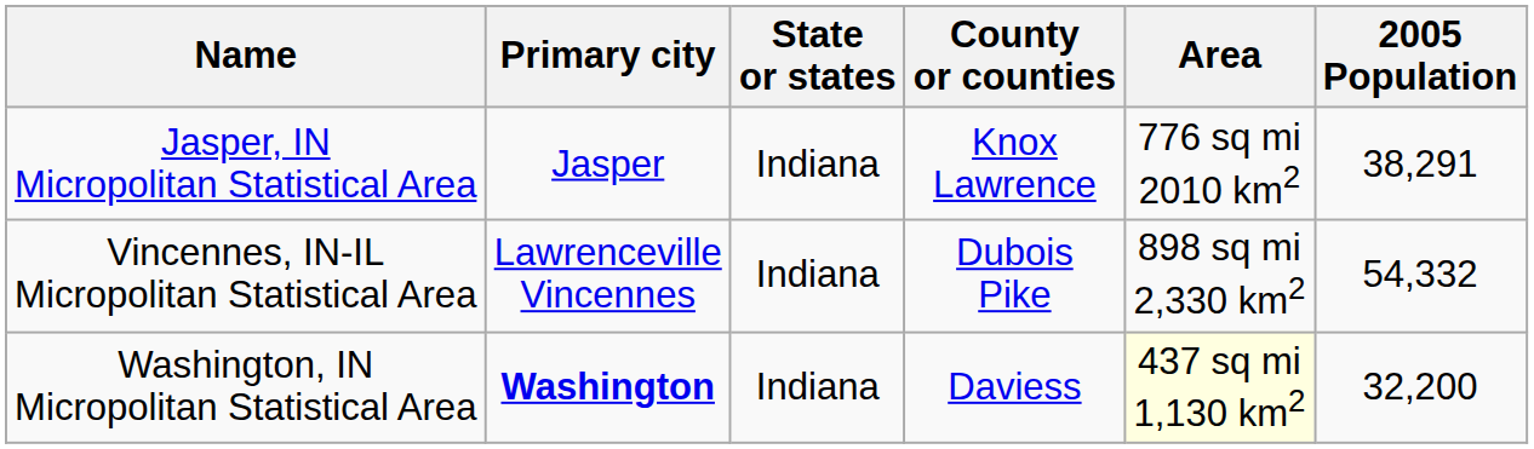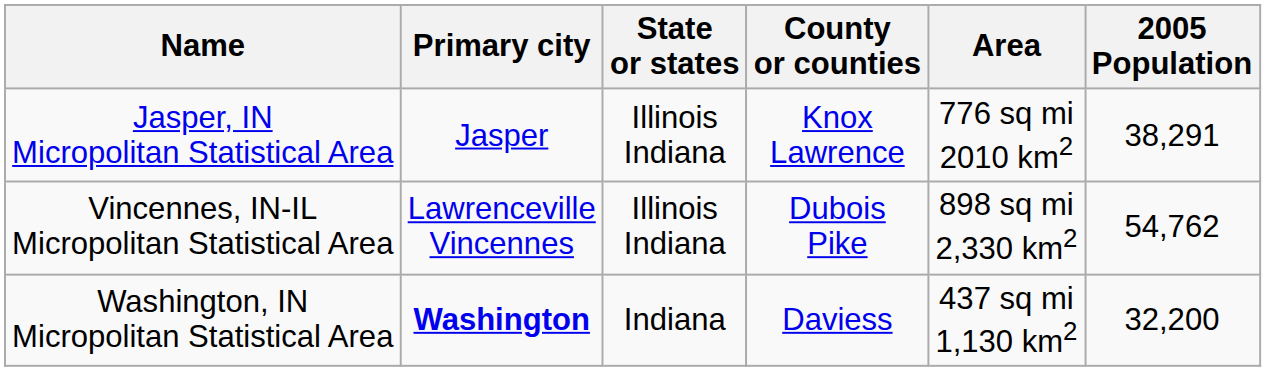 <table class="wikitable" border="1" style="text-align:center;">
 <tr>
 <th>Name</th>
 <th>Primary city</th>
 <th>State <br> or states</th>
 <th>County <br> or counties</th>
 <th>Area</th>
 <th>2005 <br> Population</th>
 </tr>
 <tr>
 <td><span><a href='#'>Jasper, IN <br> Micropolitan Statistical Area</a></span></td>
 <td><a href='#'>Jasper</a></td>
-<td>Indiana</td>
+<td>Illinois <br> Indiana</td>
 <td><a href='#'>Knox</a> <br> <a href='#'>Lawrence</a></td>
 <td>776 sq mi <br> 2010 km<sup>2</sup></td>
 <td>38,291</td>
 </tr>
 <tr>
 <td><span>Vincennes, IN-IL <br> Micropolitan Statistical Area</span></td>
 <td><a href='#'>Lawrenceville</a> <br> <a href='#'>Vincennes</a></td>
-<td>Indiana</td>
+<td>Illinois <br> Indiana</td>
 <td><a href='#'>Dubois</a> <br> <a href='#'>Pike</a></td>
 <td>898 sq mi <br> 2,330 km<sup>2</sup></td>
-<td>54,332</td>
+<td>54,762</td>
 </tr>
 <tr>
 <td><span>Washington, IN <br> Micropolitan Statistical Area</span></td>
 <td><strong><a href='#'>Washington</a></strong></td>
 <td>Indiana</td>
 <td><a href='#'>Daviess</a></td>
-<td style="background: lightyellow;">437 sq mi <br> 1,130 km<sup>2</sup></td>
+<td>437 sq mi <br> 1,130 km<sup>2</sup></td>
 <td>32,200</td>
 </tr>
 </table>
